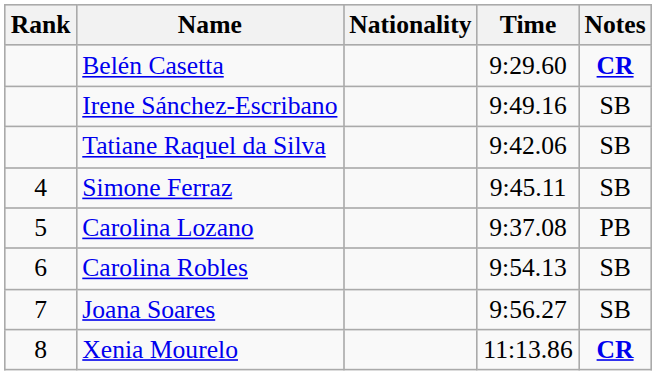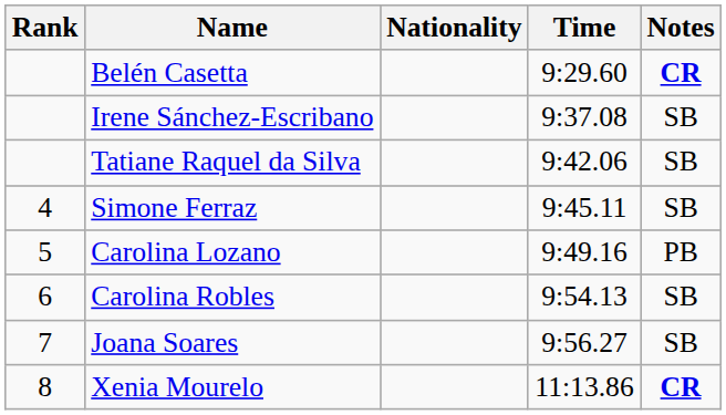 <table class="wikitable sortable" style="text-align:center">
 <tr>
 <th>Rank</th>
 <th>Name</th>
 <th>Nationality</th>
 <th>Time</th>
 <th>Notes</th>
 </tr>
 <tr>
 <td></td>
 <td align=left><a href='#'>Belén Casetta</a></td>
 <td align=left></td>
 <td>9:29.60</td>
 <td><strong><a href='#'>CR</a></strong></td>
 </tr>
 <tr>
 <td></td>
 <td align=left><a href='#'>Irene Sánchez-Escribano</a></td>
 <td align=left></td>
-<td>9:49.16</td>
+<td>9:37.08</td>
 <td>SB</td>
 </tr>
 <tr>
 <td></td>
 <td align=left><a href='#'>Tatiane Raquel da Silva</a></td>
 <td align=left></td>
 <td>9:42.06</td>
 <td>SB</td>
 </tr>
 <tr>
 <td>4</td>
 <td align=left><a href='#'>Simone Ferraz</a></td>
 <td align=left></td>
 <td>9:45.11</td>
 <td>SB</td>
 </tr>
 <tr>
 <td>5</td>
 <td align=left><a href='#'>Carolina Lozano</a></td>
 <td align=left></td>
-<td>9:37.08</td>
+<td>9:49.16</td>
 <td>PB</td>
 </tr>
 <tr>
 <td>6</td>
 <td align=left><a href='#'>Carolina Robles</a></td>
 <td align=left></td>
 <td>9:54.13</td>
 <td>SB</td>
 </tr>
 <tr>
 <td>7</td>
 <td align=left><a href='#'>Joana Soares</a></td>
 <td align=left></td>
 <td>9:56.27</td>
 <td>SB</td>
 </tr>
 <tr>
 <td>8</td>
 <td align=left><a href='#'>Xenia Mourelo</a></td>
 <td align=left></td>
 <td>11:13.86</td>
 <td><strong><a href='#'>CR</a></strong></td>
 </tr>
 </table>
